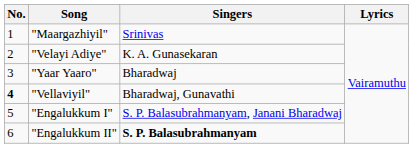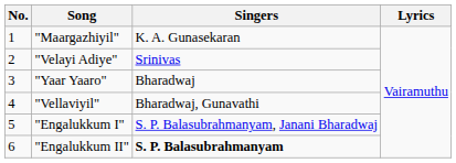 <table class="wikitable">
 <tr>
 <th>No.</th>
 <th>Song</th>
 <th>Singers</th>
 <th>Lyrics</th>
 </tr>
 <tr>
 <td>1</td>
 <td>"Maargazhiyil"</td>
-<td><a href='#'>Srinivas</a></td>
+<td>K. A. Gunasekaran</td>
 <td rowspan=6><a href='#'>Vairamuthu</a></td>
 </tr>
 <tr>
 <td>2</td>
 <td>"Velayi Adiye"</td>
-<td>K. A. Gunasekaran</td>
+<td><a href='#'>Srinivas</a></td>
 </tr>
 <tr>
 <td>3</td>
 <td>"Yaar Yaaro"</td>
 <td>Bharadwaj</td>
 </tr>
 <tr>
-<td><strong>4</strong></td>
+<td>4</td>
 <td>"Vellaviyil"</td>
 <td>Bharadwaj, Gunavathi</td>
 </tr>
 <tr>
 <td>5</td>
 <td>"Engalukkum I"</td>
 <td><a href='#'>S. P. Balasubrahmanyam</a>, <a href='#'>Janani Bharadwaj</a></td>
 </tr>
 <tr>
 <td>6</td>
 <td>"Engalukkum II"</td>
 <td><strong>S. P. Balasubrahmanyam</strong></td>
 </tr>
 </table>
